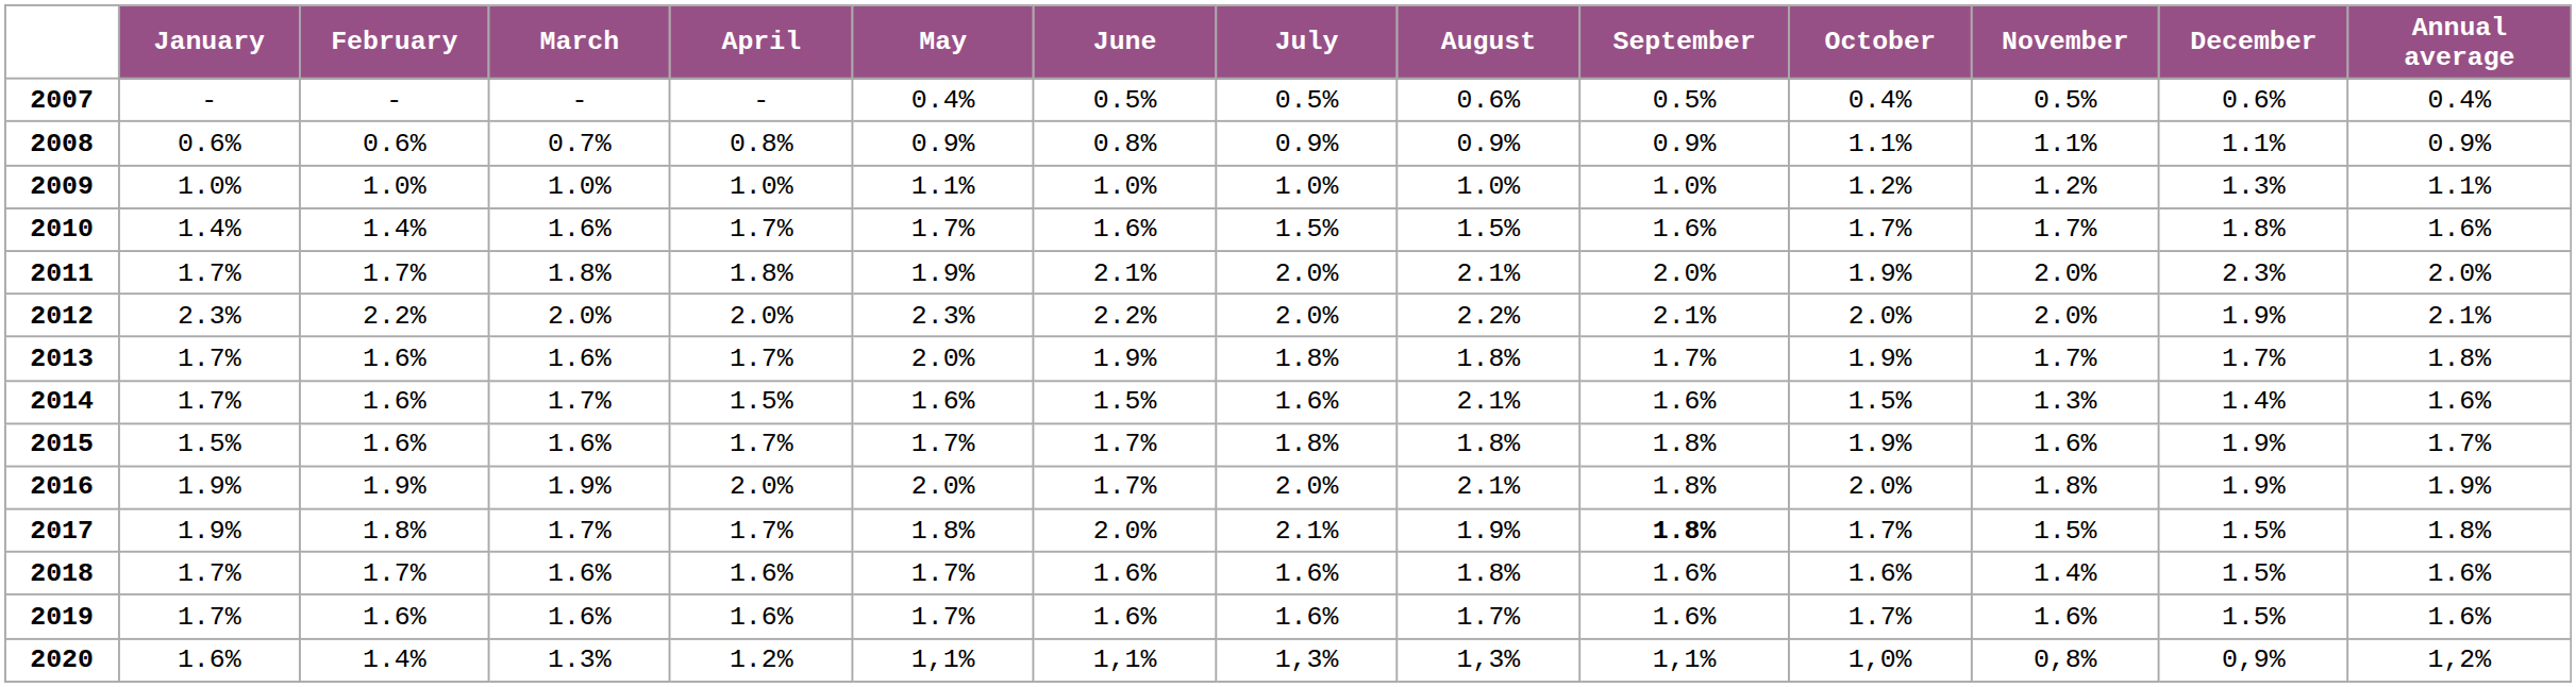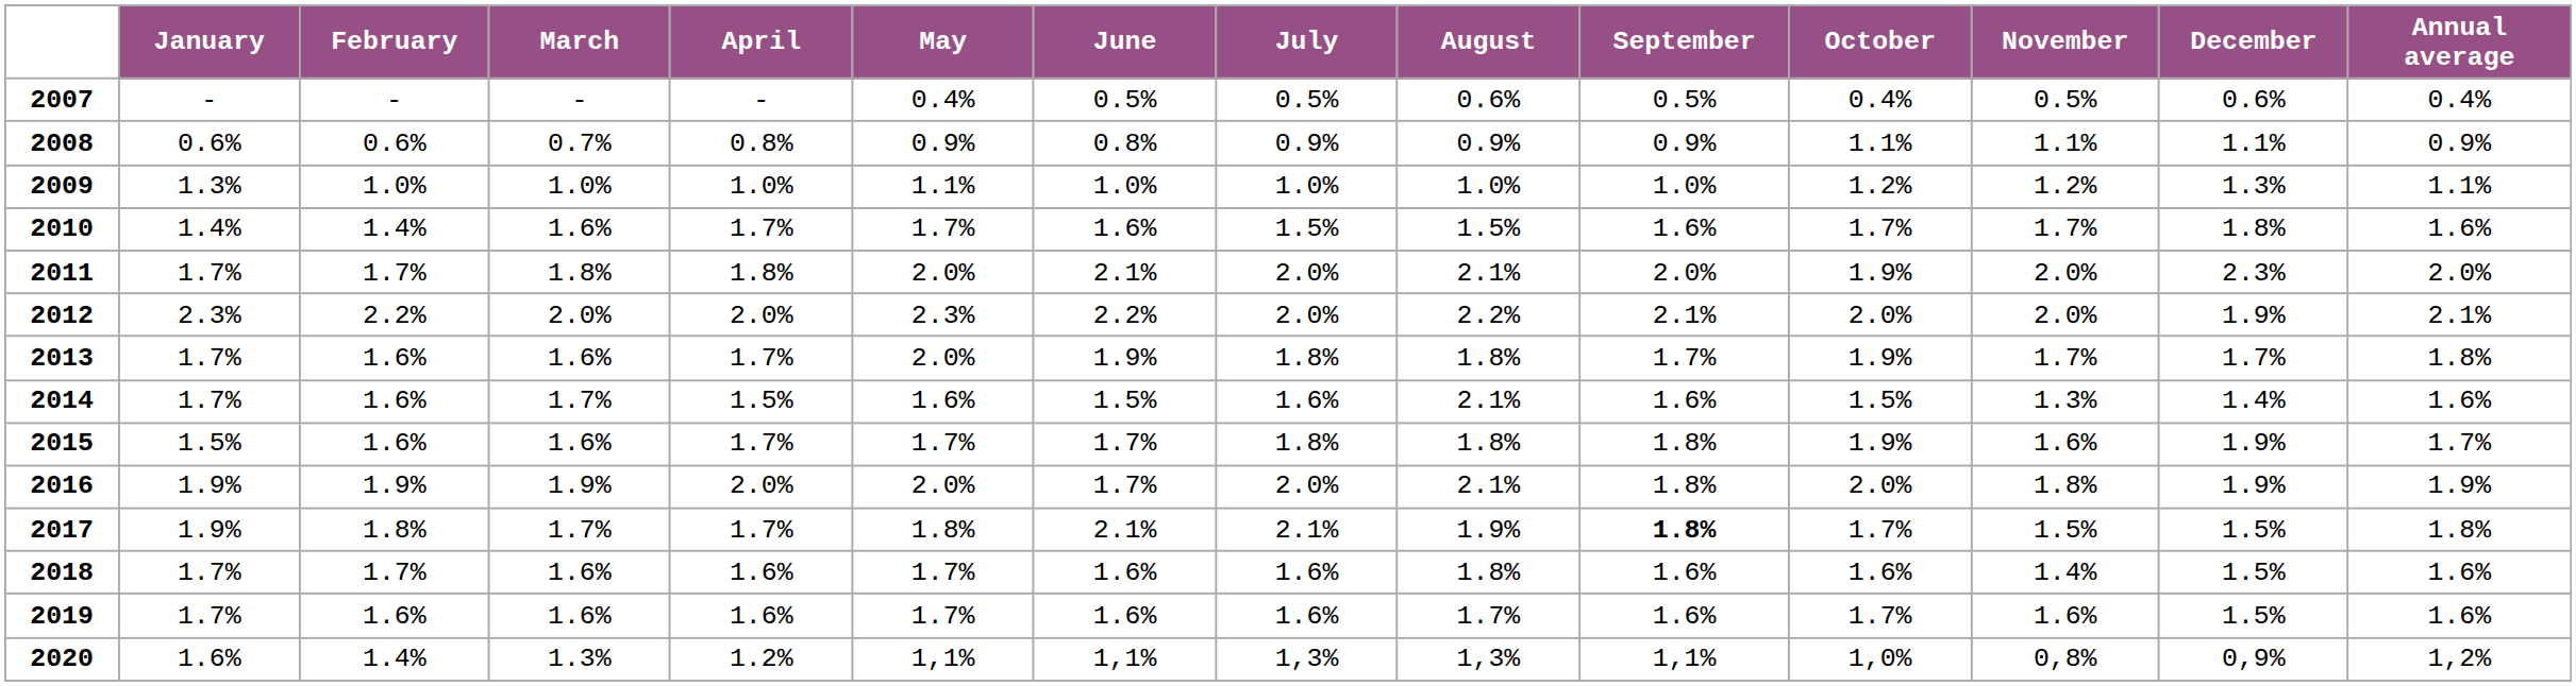 <table class="wikitable" style="width:100%; margin:auto; background:#ffffff;">
 <tr>
 <th style="background:#ffffff; color:#ffffff;" width="35px"></th>
 <th style="background:#975086; color:#ffffff;" width="60px">January</th>
 <th style="background:#975086; color:#ffffff;" width="60px">February</th>
 <th style="background:#975086; color:#ffffff;" width="60px">March</th>
 <th style="background:#975086; color:#ffffff;" width="60px">April</th>
 <th style="background:#975086; color:#ffffff;" width="60px">May</th>
 <th style="background:#975086; color:#ffffff;" width="60px">June</th>
 <th style="background:#975086; color:#ffffff;" width="60px">July</th>
 <th style="background:#975086; color:#ffffff;" width="60px">August</th>
 <th style="background:#975086; color:#ffffff;" width="60px">September</th>
 <th style="background:#975086; color:#ffffff;" width="60px">October</th>
 <th style="background:#975086; color:#ffffff;" width="60px">November</th>
 <th style="background:#975086; color:#ffffff;" width="60px">December</th>
 <th style="background:#975086; color:#ffffff;" width="75px">Annual average</th>
 </tr>
 <tr align="center">
 <td><strong>2007</strong></td>
 <td>-</td>
 <td>-</td>
 <td>-</td>
 <td>-</td>
 <td>0.4%</td>
 <td>0.5%</td>
 <td>0.5%</td>
 <td>0.6%</td>
 <td>0.5%</td>
 <td>0.4%</td>
 <td>0.5%</td>
 <td>0.6%</td>
 <td>0.4%</td>
 </tr>
 <tr align="center">
 <td><strong>2008</strong></td>
 <td>0.6%</td>
 <td>0.6%</td>
 <td>0.7%</td>
 <td>0.8%</td>
 <td>0.9%</td>
 <td>0.8%</td>
 <td>0.9%</td>
 <td>0.9%</td>
 <td>0.9%</td>
 <td>1.1%</td>
 <td>1.1%</td>
 <td>1.1%</td>
 <td> 0.9%</td>
 </tr>
 <tr align="center">
 <td><strong>2009</strong></td>
-<td>1.0%</td>
+<td>1.3%</td>
 <td>1.0%</td>
 <td>1.0%</td>
 <td>1.0%</td>
 <td>1.1%</td>
 <td>1.0%</td>
 <td>1.0%</td>
 <td>1.0%</td>
 <td>1.0%</td>
 <td>1.2%</td>
 <td>1.2%</td>
 <td>1.3%</td>
 <td> 1.1%</td>
 </tr>
 <tr align="center">
 <td><strong>2010</strong></td>
 <td>1.4%</td>
 <td>1.4%</td>
 <td>1.6%</td>
 <td>1.7%</td>
 <td>1.7%</td>
 <td>1.6%</td>
 <td>1.5%</td>
 <td>1.5%</td>
 <td>1.6%</td>
 <td>1.7%</td>
 <td>1.7%</td>
 <td>1.8%</td>
 <td> 1.6%</td>
 </tr>
 <tr align="center">
 <td><strong>2011</strong></td>
 <td>1.7%</td>
 <td>1.7%</td>
 <td>1.8%</td>
 <td>1.8%</td>
-<td>1.9%</td>
+<td>2.0%</td>
 <td>2.1%</td>
 <td>2.0%</td>
 <td>2.1%</td>
 <td>2.0%</td>
 <td>1.9%</td>
 <td>2.0%</td>
 <td>2.3%</td>
 <td> 2.0%</td>
 </tr>
 <tr align="center">
 <td><strong>2012</strong></td>
 <td>2.3%</td>
 <td>2.2%</td>
 <td>2.0%</td>
 <td>2.0%</td>
 <td>2.3%</td>
 <td>2.2%</td>
 <td>2.0%</td>
 <td>2.2%</td>
 <td>2.1%</td>
 <td>2.0%</td>
 <td>2.0%</td>
 <td>1.9%</td>
 <td> 2.1%</td>
 </tr>
 <tr align="center">
 <td><strong>2013</strong></td>
 <td>1.7%</td>
 <td>1.6%</td>
 <td>1.6%</td>
 <td>1.7%</td>
 <td>2.0%</td>
 <td>1.9%</td>
 <td>1.8%</td>
 <td>1.8%</td>
 <td>1.7%</td>
 <td>1.9%</td>
 <td>1.7%</td>
 <td>1.7%</td>
 <td> 1.8%</td>
 </tr>
 <tr align="center">
 <td><strong>2014</strong></td>
 <td>1.7%</td>
 <td>1.6%</td>
 <td>1.7%</td>
 <td>1.5%</td>
 <td>1.6%</td>
 <td>1.5%</td>
 <td>1.6%</td>
 <td>2.1%</td>
 <td>1.6%</td>
 <td>1.5%</td>
 <td>1.3%</td>
 <td>1.4%</td>
 <td> 1.6%</td>
 </tr>
 <tr align="center">
 <td><strong>2015</strong></td>
 <td>1.5%</td>
 <td>1.6%</td>
 <td>1.6%</td>
 <td>1.7%</td>
 <td>1.7%</td>
 <td>1.7%</td>
 <td>1.8%</td>
 <td>1.8%</td>
 <td>1.8%</td>
 <td>1.9%</td>
 <td>1.6%</td>
 <td>1.9%</td>
 <td> 1.7%</td>
 </tr>
 <tr align="center">
 <td><strong>2016</strong></td>
 <td>1.9%</td>
 <td>1.9%</td>
 <td>1.9%</td>
 <td>2.0%</td>
 <td>2.0%</td>
 <td>1.7%</td>
 <td>2.0%</td>
 <td>2.1%</td>
 <td>1.8%</td>
 <td>2.0%</td>
 <td>1.8%</td>
 <td>1.9%</td>
 <td> 1.9%</td>
 </tr>
 <tr align="center">
 <td><strong>2017</strong></td>
 <td>1.9%</td>
 <td>1.8%</td>
 <td>1.7%</td>
 <td>1.7%</td>
 <td>1.8%</td>
-<td>2.0%</td>
+<td>2.1%</td>
 <td>2.1%</td>
 <td>1.9%</td>
 <td><strong>1.8%</strong></td>
 <td>1.7%</td>
 <td>1.5%</td>
 <td>1.5%</td>
 <td> 1.8%</td>
 </tr>
 <tr align="center">
 <td><strong>2018</strong></td>
 <td>1.7%</td>
 <td>1.7%</td>
 <td>1.6%</td>
 <td>1.6%</td>
 <td>1.7%</td>
 <td>1.6%</td>
 <td>1.6%</td>
 <td>1.8%</td>
 <td>1.6%</td>
 <td>1.6%</td>
 <td>1.4%</td>
 <td>1.5%</td>
 <td> 1.6%</td>
 </tr>
 <tr align="center">
 <td><strong>2019</strong></td>
 <td>1.7%</td>
 <td>1.6%</td>
 <td>1.6%</td>
 <td>1.6%</td>
 <td>1.7%</td>
 <td>1.6%</td>
 <td>1.6%</td>
 <td>1.7%</td>
 <td>1.6%</td>
 <td>1.7%</td>
 <td>1.6%</td>
 <td>1.5%</td>
 <td>1.6%</td>
 </tr>
 <tr align="center">
 <td><strong>2020</strong></td>
 <td>1.6%</td>
 <td>1.4%</td>
 <td>1.3%</td>
 <td>1.2%</td>
 <td>1,1%</td>
 <td>1,1%</td>
 <td>1,3%</td>
 <td>1,3%</td>
 <td>1,1%</td>
 <td>1,0%</td>
 <td>0,8%</td>
 <td>0,9%</td>
 <td> 1,2%</td>
 </tr>
 </table>
